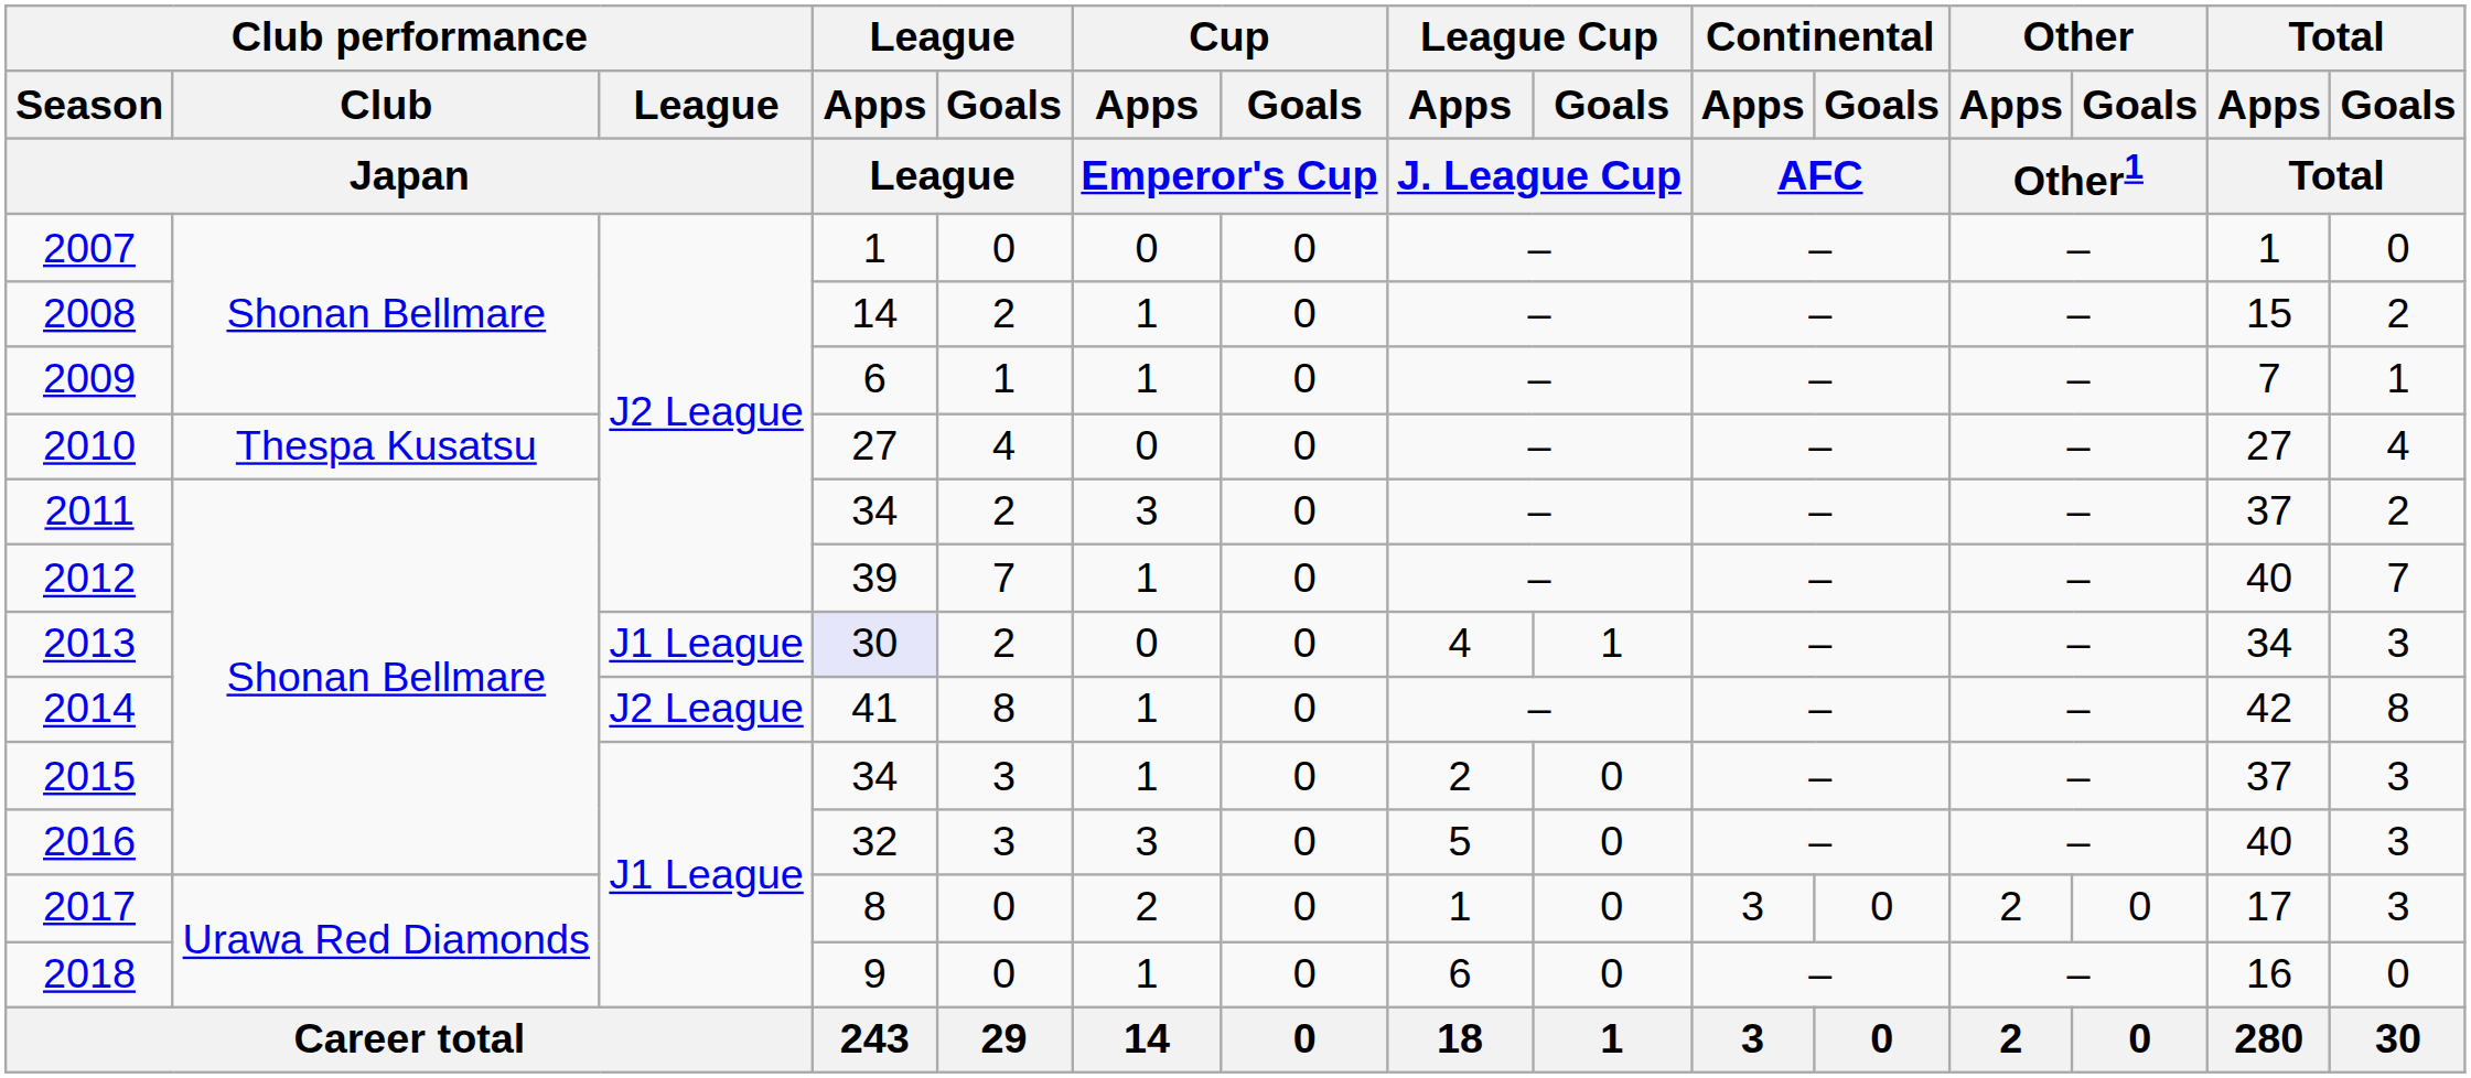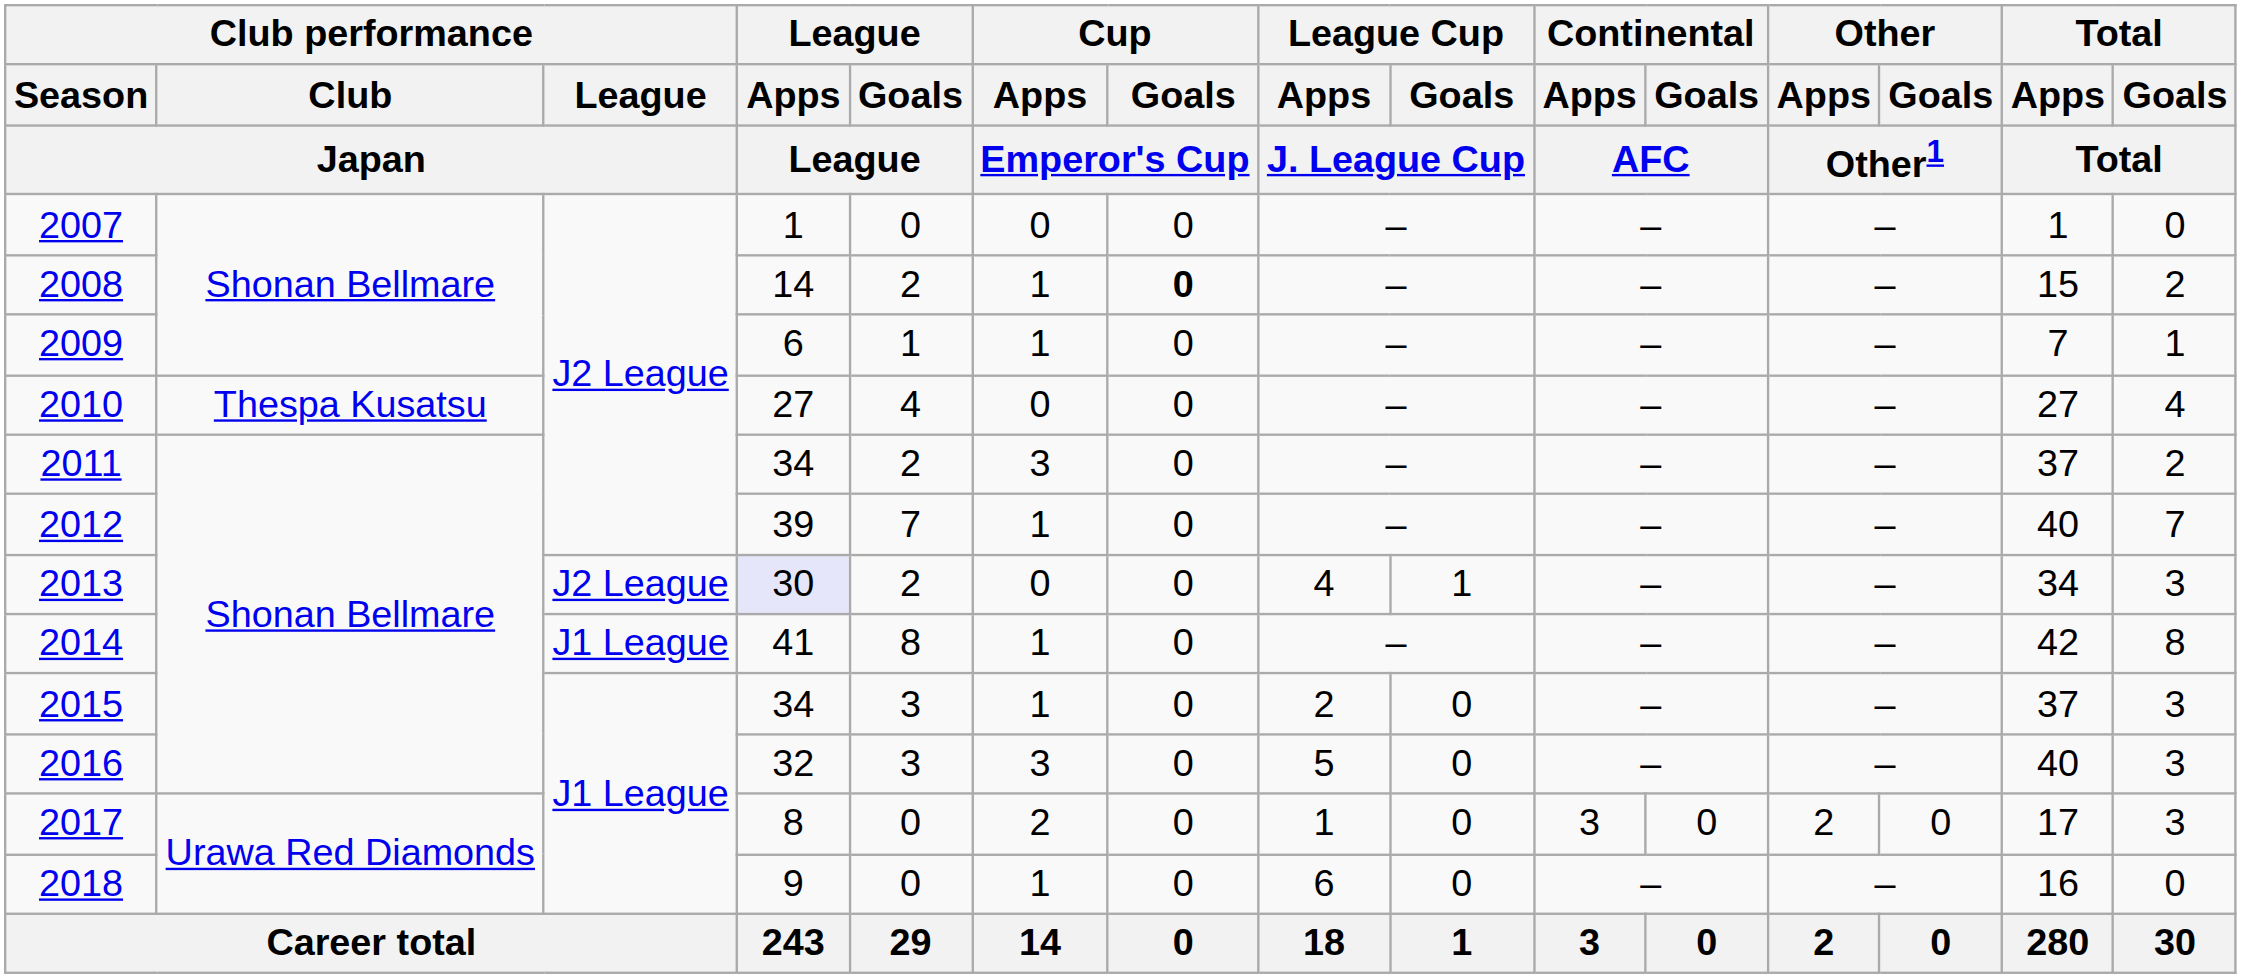 <table class="wikitable" style="text-align:center">
 <tr>
 <th colspan=3>Club performance</th>
 <th colspan=2>League</th>
 <th colspan=2>Cup</th>
 <th colspan=2>League Cup</th>
 <th colspan=2>Continental</th>
 <th colspan=2>Other</th>
 <th colspan=2>Total</th>
 </tr>
 <tr>
 <th>Season</th>
 <th>Club</th>
 <th>League</th>
 <th>Apps</th>
 <th>Goals</th>
 <th>Apps</th>
 <th>Goals</th>
 <th>Apps</th>
 <th>Goals</th>
 <th>Apps</th>
 <th>Goals</th>
 <th>Apps</th>
 <th>Goals</th>
 <th>Apps</th>
 <th>Goals</th>
 </tr>
 <tr>
 <th colspan=3>Japan</th>
 <th colspan=2>League</th>
 <th colspan=2><a href='#'>Emperor's Cup</a></th>
 <th colspan=2><a href='#'>J. League Cup</a></th>
 <th colspan=2><a href='#'>AFC</a></th>
 <th colspan="2">Other<sup><a href='#'>1</a></sup></th>
 <th colspan=2>Total</th>
 </tr>
 <tr>
 <td><a href='#'>2007</a></td>
 <td rowspan="3"><a href='#'>Shonan Bellmare</a></td>
 <td rowspan="6"><a href='#'>J2 League</a></td>
 <td>1</td>
 <td>0</td>
 <td>0</td>
 <td>0</td>
 <td colspan="2">–</td>
 <td colspan="2">–</td>
 <td colspan="2">–</td>
 <td>1</td>
 <td>0</td>
 </tr>
 <tr>
 <td><a href='#'>2008</a></td>
 <td>14</td>
 <td>2</td>
 <td>1</td>
-<td>0</td>
+<td><strong>0</strong></td>
 <td colspan="2">–</td>
 <td colspan="2">–</td>
 <td colspan="2">–</td>
 <td>15</td>
 <td>2</td>
 </tr>
 <tr>
 <td><a href='#'>2009</a></td>
 <td>6</td>
 <td>1</td>
 <td>1</td>
 <td>0</td>
 <td colspan="2">–</td>
 <td colspan="2">–</td>
 <td colspan="2">–</td>
 <td>7</td>
 <td>1</td>
 </tr>
 <tr>
 <td><a href='#'>2010</a></td>
 <td><a href='#'>Thespa Kusatsu</a></td>
 <td>27</td>
 <td>4</td>
 <td>0</td>
 <td>0</td>
 <td colspan="2">–</td>
 <td colspan="2">–</td>
 <td colspan="2">–</td>
 <td>27</td>
 <td>4</td>
 </tr>
 <tr>
 <td><a href='#'>2011</a></td>
 <td rowspan="6"><a href='#'>Shonan Bellmare</a></td>
 <td>34</td>
 <td>2</td>
 <td>3</td>
 <td>0</td>
 <td colspan="2">–</td>
 <td colspan="2">–</td>
 <td colspan="2">–</td>
 <td>37</td>
 <td>2</td>
 </tr>
 <tr>
 <td><a href='#'>2012</a></td>
 <td>39</td>
 <td>7</td>
 <td>1</td>
 <td>0</td>
 <td colspan="2">–</td>
 <td colspan="2">–</td>
 <td colspan="2">–</td>
 <td>40</td>
 <td>7</td>
 </tr>
 <tr>
 <td><a href='#'>2013</a></td>
-<td><a href='#'>J1 League</a></td>
+<td><a href='#'>J2 League</a></td>
 <td style="background: lavender;">30</td>
 <td>2</td>
 <td>0</td>
 <td>0</td>
 <td>4</td>
 <td>1</td>
 <td colspan="2">–</td>
 <td colspan="2">–</td>
 <td>34</td>
 <td>3</td>
 </tr>
 <tr>
 <td><a href='#'>2014</a></td>
-<td><a href='#'>J2 League</a></td>
+<td><a href='#'>J1 League</a></td>
 <td>41</td>
 <td>8</td>
 <td>1</td>
 <td>0</td>
 <td colspan="2">–</td>
 <td colspan="2">–</td>
 <td colspan="2">–</td>
 <td>42</td>
 <td>8</td>
 </tr>
 <tr>
 <td><a href='#'>2015</a></td>
 <td rowspan="4"><a href='#'>J1 League</a></td>
 <td>34</td>
 <td>3</td>
 <td>1</td>
 <td>0</td>
 <td>2</td>
 <td>0</td>
 <td colspan="2">–</td>
 <td colspan="2">–</td>
 <td>37</td>
 <td>3</td>
 </tr>
 <tr>
 <td><a href='#'>2016</a></td>
 <td>32</td>
 <td>3</td>
 <td>3</td>
 <td>0</td>
 <td>5</td>
 <td>0</td>
 <td colspan="2">–</td>
 <td colspan="2">–</td>
 <td>40</td>
 <td>3</td>
 </tr>
 <tr>
 <td><a href='#'>2017</a></td>
 <td rowspan="2"><a href='#'>Urawa Red Diamonds</a></td>
 <td>8</td>
 <td>0</td>
 <td>2</td>
 <td>0</td>
 <td>1</td>
 <td>0</td>
 <td>3</td>
 <td>0</td>
 <td>2</td>
 <td>0</td>
 <td>17</td>
 <td>3</td>
 </tr>
 <tr>
 <td><a href='#'>2018</a></td>
 <td>9</td>
 <td>0</td>
 <td>1</td>
 <td>0</td>
 <td>6</td>
 <td>0</td>
 <td colspan="2">–</td>
 <td colspan="2">–</td>
 <td>16</td>
 <td>0</td>
 </tr>
 <tr>
 <th colspan=3>Career total</th>
 <th>243</th>
 <th>29</th>
 <th>14</th>
 <th>0</th>
 <th>18</th>
 <th>1</th>
 <th>3</th>
 <th>0</th>
 <th>2</th>
 <th>0</th>
 <th>280</th>
 <th>30</th>
 </tr>
 </table>
